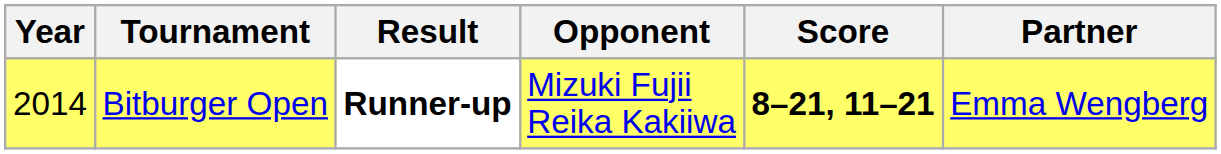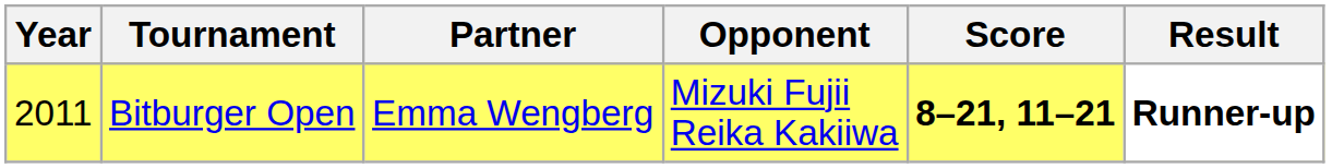 <table class="sortable wikitable" style="font-size: 90%;">
 <tr>
 <th>Year</th>
 <th>Tournament</th>
-<th>Result</th>
+<th>Partner</th>
 <th>Opponent</th>
 <th>Score</th>
-<th>Partner</th>
+<th>Result</th>
 </tr>
 <tr style="background:#FFFF67">
-<td align="center">2014</td>
+<td align="center">2011</td>
 <td align="left"><a href='#'>Bitburger Open</a></td>
-<td style="text-align:left; background:white"> <strong>Runner-up</strong></td>
+<td align="left"> <a href='#'>Emma Wengberg</a></td>
 <td align="left"> <a href='#'>Mizuki Fujii</a><br> <a href='#'>Reika Kakiiwa</a></td>
 <td align="left"><strong>8–21, 11–21</strong></td>
-<td align="left"> <a href='#'>Emma Wengberg</a></td>
+<td style="text-align:left; background:white"> <strong>Runner-up</strong></td>
 </tr>
 </table>
